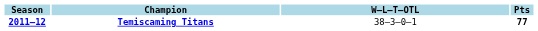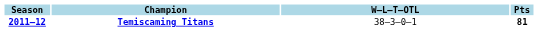 <table cellpadding="0" width="700px" style="font-size: 90%;">
 <tr align="center">
 <th style="background: #ADD8E6;" width="60"><strong>Season</strong></th>
 <th style="background: #ADD8E6;" width="305"><strong>Champion</strong></th>
 <th style="background: #ADD8E6;" width="305"><strong>W–L–T–OTL</strong></th>
 <th style="background: #ADD8E6;" width="30"><strong>Pts</strong></th>
 </tr>
 <tr align="center">
 <td><strong><a href='#'>2011–12</a></strong></td>
 <td><strong><a href='#'>Temiscaming Titans</a></strong></td>
 <td>38–3–0–1</td>
-<td><strong>77</strong></td>
+<td><strong>81</strong></td>
 </tr>
 </table>
